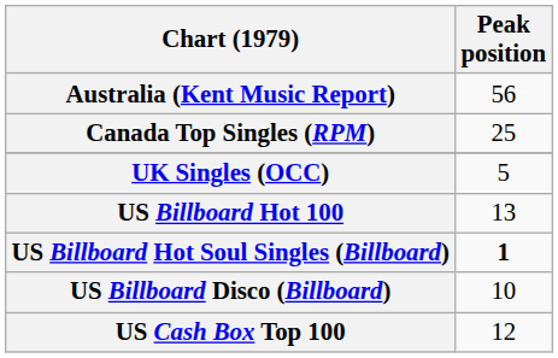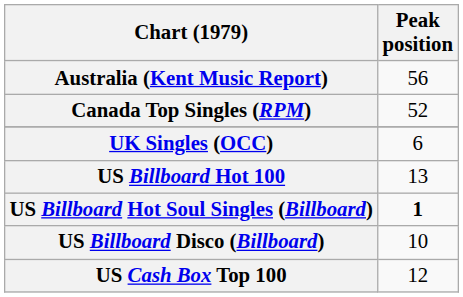 <table class="wikitable sortable plainrowheaders" style="text-align:center">
 <tr>
 <th scope="col">Chart (1979)</th>
 <th scope="col">Peak<br>position</th>
 </tr>
 <tr>
 <th scope="row">Australia (<a href='#'>Kent Music Report</a>)</th>
 <td style="text-align:center;">56</td>
 </tr>
 <tr>
 <th scope="row">Canada Top Singles (<a href='#'><em>RPM</em></a>)</th>
-<td style="text-align:center;">25</td>
+<td style="text-align:center;">52</td>
 </tr>
 <tr>
 </tr>
 <tr>
 <th scope="row"><a href='#'>UK Singles</a> (<a href='#'>OCC</a>)</th>
-<td style="text-align:center;">5</td>
+<td style="text-align:center;">6</td>
 </tr>
 <tr>
 <th scope="row">US <a href='#'><em>Billboard</em> Hot 100</a></th>
 <td style="text-align:center;">13</td>
 </tr>
 <tr>
 <th scope="row">US <em><a href='#'>Billboard</a></em> <a href='#'>Hot Soul Singles</a> (<em><a href='#'>Billboard</a></em>)</th>
 <td style="text-align:center;"><strong>1</strong></td>
 </tr>
 <tr>
 <th scope="row">US <em><a href='#'>Billboard</a></em> Disco (<em><a href='#'>Billboard</a></em>)</th>
 <td style="text-align:center;">10</td>
 </tr>
 <tr>
 <th scope="row">US <em><a href='#'>Cash Box</a></em> Top 100</th>
 <td style="text-align:center;">12</td>
 </tr>
 </table>
